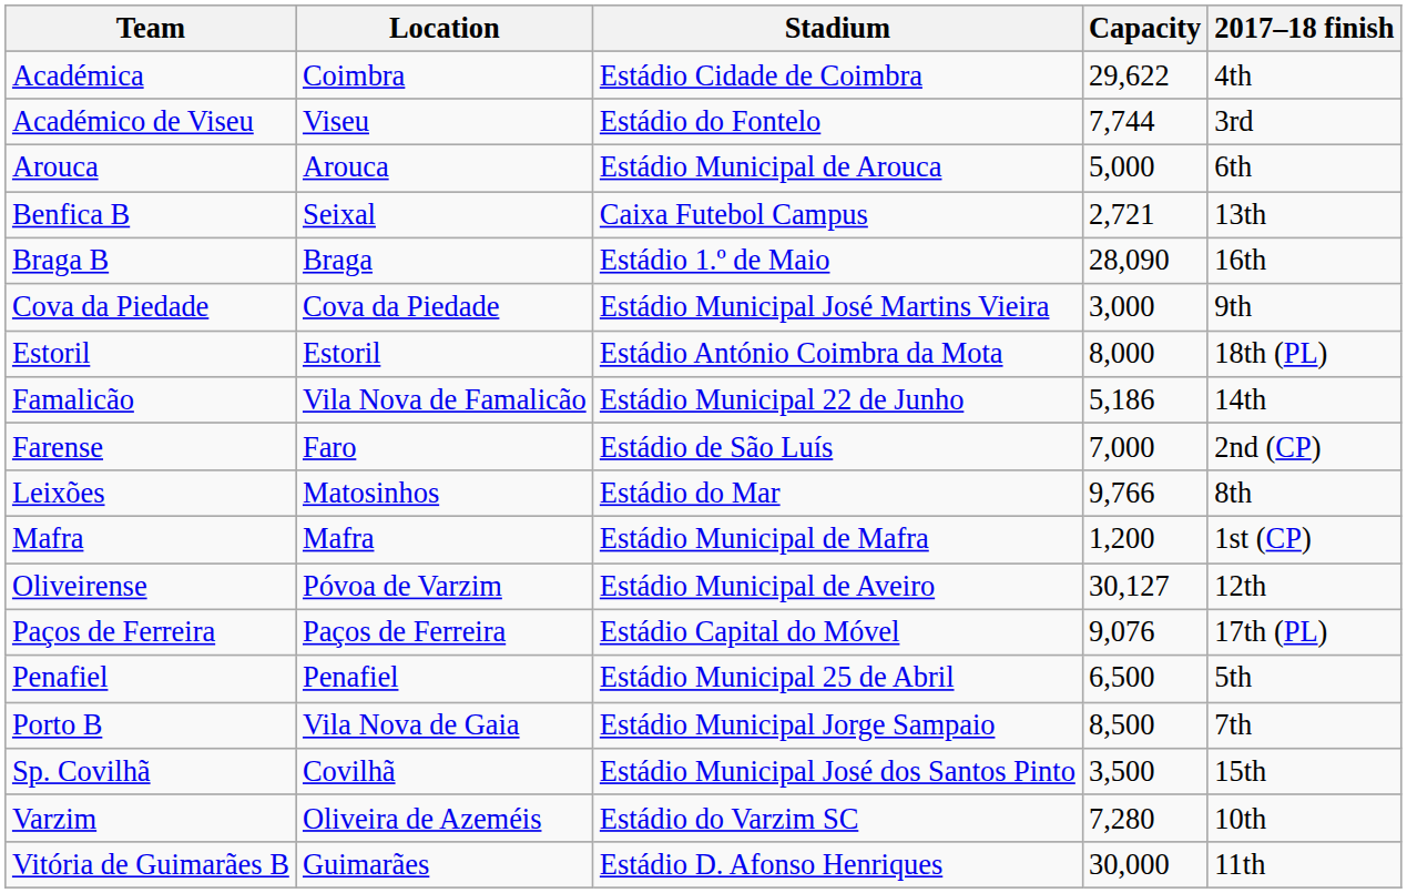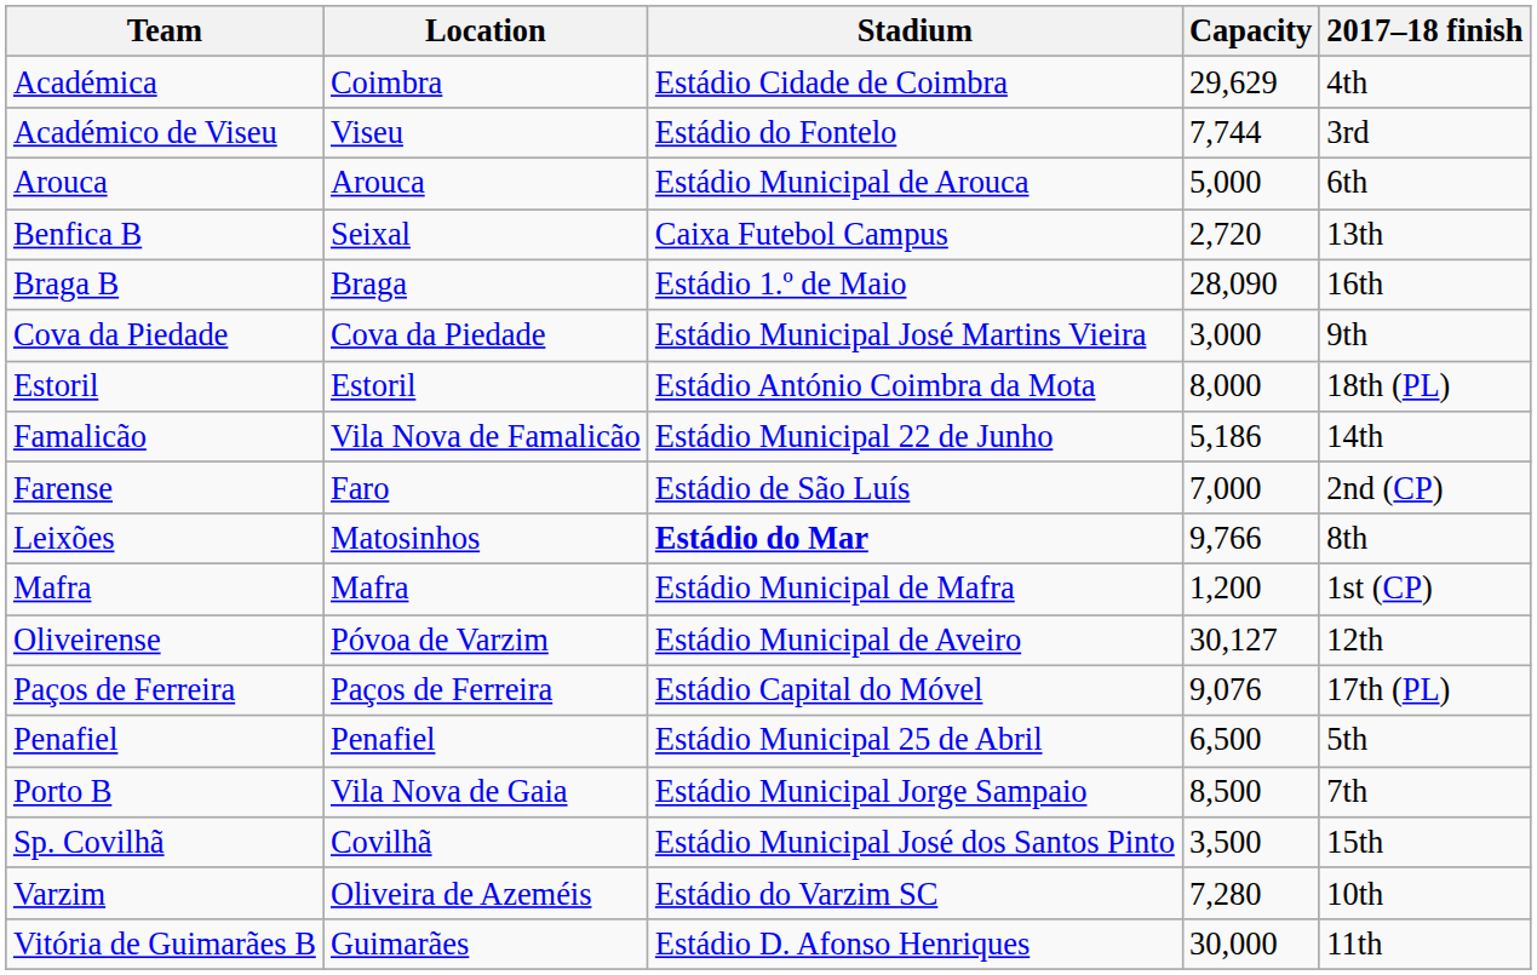 <table class="wikitable sortable">
 <tr>
 <th>Team</th>
 <th>Location</th>
 <th>Stadium</th>
 <th>Capacity</th>
 <th data-sort-type="number">2017–18 finish</th>
 </tr>
 <tr>
 <td><a href='#'>Académica</a></td>
 <td><a href='#'>Coimbra</a></td>
 <td><a href='#'>Estádio Cidade de Coimbra</a></td>
-<td>29,622</td>
+<td>29,629</td>
 <td>4th</td>
 </tr>
 <tr>
 <td><a href='#'>Académico de Viseu</a></td>
 <td><a href='#'>Viseu</a></td>
 <td><a href='#'>Estádio do Fontelo</a></td>
 <td>7,744</td>
 <td>3rd</td>
 </tr>
 <tr>
 <td><a href='#'>Arouca</a></td>
 <td><a href='#'>Arouca</a></td>
 <td><a href='#'>Estádio Municipal de Arouca</a></td>
 <td>5,000</td>
 <td>6th</td>
 </tr>
 <tr>
 <td><a href='#'>Benfica B</a></td>
 <td><a href='#'>Seixal</a></td>
 <td><a href='#'>Caixa Futebol Campus</a></td>
-<td>2,721</td>
+<td>2,720</td>
 <td>13th</td>
 </tr>
 <tr>
 <td><a href='#'>Braga B</a></td>
 <td><a href='#'>Braga</a></td>
 <td><a href='#'>Estádio 1.º de Maio</a></td>
 <td>28,090</td>
 <td>16th</td>
 </tr>
 <tr>
 <td><a href='#'>Cova da Piedade</a></td>
 <td><a href='#'>Cova da Piedade</a></td>
 <td><a href='#'>Estádio Municipal José Martins Vieira</a></td>
 <td>3,000</td>
 <td>9th</td>
 </tr>
 <tr>
 <td><a href='#'>Estoril</a></td>
 <td><a href='#'>Estoril</a></td>
 <td><a href='#'>Estádio António Coimbra da Mota</a></td>
 <td>8,000</td>
 <td>18th (<a href='#'>PL</a>)</td>
 </tr>
 <tr>
 <td><a href='#'>Famalicão</a></td>
 <td><a href='#'>Vila Nova de Famalicão</a></td>
 <td><a href='#'>Estádio Municipal 22 de Junho</a></td>
 <td>5,186</td>
 <td>14th</td>
 </tr>
 <tr>
 <td><a href='#'>Farense</a></td>
 <td><a href='#'>Faro</a></td>
 <td><a href='#'>Estádio de São Luís</a></td>
 <td>7,000</td>
 <td>2nd (<a href='#'>CP</a>)</td>
 </tr>
 <tr>
 <td><a href='#'>Leixões</a></td>
 <td><a href='#'>Matosinhos</a></td>
-<td><a href='#'>Estádio do Mar</a></td>
+<td><strong><a href='#'>Estádio do Mar</a></strong></td>
 <td>9,766</td>
 <td>8th</td>
 </tr>
 <tr>
 <td><a href='#'>Mafra</a></td>
 <td><a href='#'>Mafra</a></td>
 <td><a href='#'>Estádio Municipal de Mafra</a></td>
 <td>1,200</td>
 <td>1st (<a href='#'>CP</a>)</td>
 </tr>
 <tr>
 <td><a href='#'>Oliveirense</a></td>
 <td><a href='#'>Póvoa de Varzim</a></td>
 <td><a href='#'>Estádio Municipal de Aveiro</a></td>
 <td>30,127</td>
 <td>12th</td>
 </tr>
 <tr>
 <td><a href='#'>Paços de Ferreira</a></td>
 <td><a href='#'>Paços de Ferreira</a></td>
 <td><a href='#'>Estádio Capital do Móvel</a></td>
 <td>9,076</td>
 <td>17th (<a href='#'>PL</a>)</td>
 </tr>
 <tr>
 <td><a href='#'>Penafiel</a></td>
 <td><a href='#'>Penafiel</a></td>
 <td><a href='#'>Estádio Municipal 25 de Abril</a></td>
 <td>6,500</td>
 <td>5th</td>
 </tr>
 <tr>
 <td><a href='#'>Porto B</a></td>
 <td><a href='#'>Vila Nova de Gaia</a></td>
 <td><a href='#'>Estádio Municipal Jorge Sampaio</a></td>
 <td>8,500</td>
 <td>7th</td>
 </tr>
 <tr>
 <td><a href='#'>Sp. Covilhã</a></td>
 <td><a href='#'>Covilhã</a></td>
 <td><a href='#'>Estádio Municipal José dos Santos Pinto</a></td>
 <td>3,500</td>
 <td>15th</td>
 </tr>
 <tr>
 <td><a href='#'>Varzim</a></td>
 <td><a href='#'>Oliveira de Azeméis</a></td>
 <td><a href='#'>Estádio do Varzim SC</a></td>
 <td>7,280</td>
 <td>10th</td>
 </tr>
 <tr>
 <td><a href='#'>Vitória de Guimarães B</a></td>
 <td><a href='#'>Guimarães</a></td>
 <td><a href='#'>Estádio D. Afonso Henriques</a></td>
 <td>30,000</td>
 <td>11th</td>
 </tr>
 </table>
